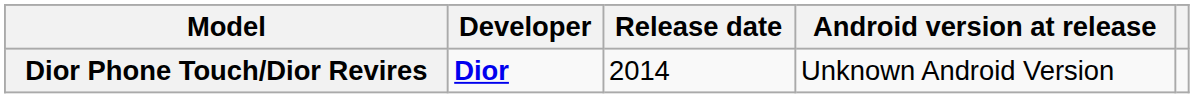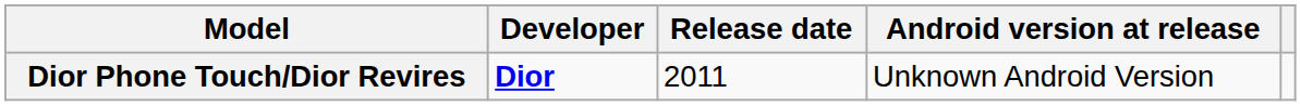 <table class="wikitable sortable plainrowheaders" style="width:100%; font-size:90%;">
 <tr>
 <th scope="col">Model</th>
 <th scope="col">Developer</th>
 <th scope="col">Release date</th>
 <th scope="col">Android version at release</th>
 <th scope="col" class="unsortable"></th>
 </tr>
 <tr>
 <th scope="row">Dior Phone Touch/Dior Revires</th>
 <td><strong><a href='#'>Dior</a></strong></td>
-<td>2014</td>
+<td>2011</td>
 <td>Unknown Android Version</td>
 <td></td>
 </tr>
 </table>
